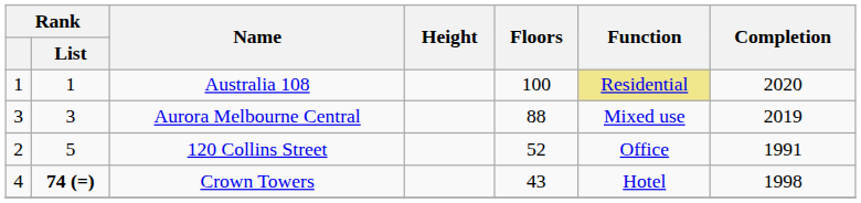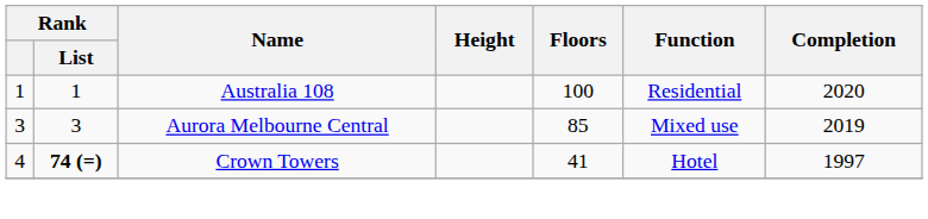 <table class="wikitable sortable" align="center" style="text-align:center; font-size:90%; margin:auto; width:50%;">
 <tr>
 <th colspan="2">Rank</th>
 <th rowspan="2">Name</th>
 <th rowspan="2">Height</th>
 <th rowspan="2">Floors</th>
 <th rowspan="2">Function</th>
 <th rowspan="2">Completion</th>
 </tr>
 <tr>
 <th></th>
 <th>List</th>
 </tr>
 <tr>
 <td>1</td>
 <td>1</td>
 <td><a href='#'>Australia 108</a></td>
 <td></td>
 <td>100</td>
-<td style="background: khaki;"><a href='#'>Residential</a></td>
+<td><a href='#'>Residential</a></td>
 <td>2020</td>
 </tr>
 <tr>
 <td>3</td>
 <td>3</td>
 <td><a href='#'>Aurora Melbourne Central</a></td>
 <td></td>
-<td>88</td>
+<td>85</td>
 <td><a href='#'>Mixed use</a></td>
 <td>2019</td>
-</tr>
-<tr>
-<td>2</td>
-<td>5</td>
-<td><a href='#'>120 Collins Street</a></td>
-<td></td>
-<td>52</td>
-<td><a href='#'>Office</a></td>
-<td>1991</td>
 </tr>
 <tr>
 <td>4</td>
 <td><strong>74 (=)</strong></td>
 <td><a href='#'>Crown Towers</a></td>
 <td></td>
-<td>43</td>
+<td>41</td>
 <td><a href='#'>Hotel</a></td>
-<td>1998</td>
+<td>1997</td>
 </tr>
 <tr>
 </tr>
 </table>
